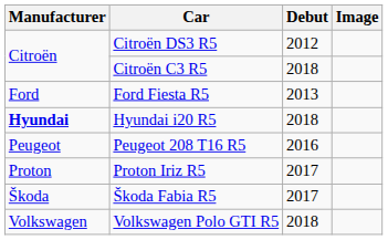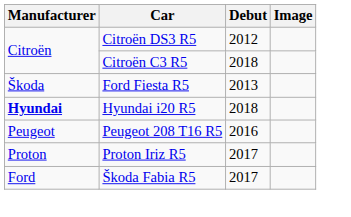 <table class="wikitable">
 <tr>
 <th>Manufacturer</th>
 <th>Car</th>
 <th>Debut</th>
 <th>Image</th>
 </tr>
 <tr>
 <td rowspan=2> <a href='#'>Citroën</a></td>
 <td><a href='#'>Citroën DS3 R5</a></td>
 <td>2012</td>
 <td></td>
 </tr>
 <tr>
 <td><a href='#'>Citroën C3 R5</a></td>
 <td>2018</td>
 <td></td>
 </tr>
 <tr>
-<td> <a href='#'>Ford</a></td>
+<td> <a href='#'>Škoda</a></td>
 <td><a href='#'>Ford Fiesta R5</a></td>
 <td>2013</td>
 <td></td>
 </tr>
 <tr>
 <td><strong> <a href='#'>Hyundai</a></strong></td>
 <td><a href='#'>Hyundai i20 R5</a></td>
 <td>2018</td>
 <td></td>
 </tr>
 <tr>
 <td> <a href='#'>Peugeot</a></td>
 <td><a href='#'>Peugeot 208 T16 R5</a></td>
 <td>2016</td>
 <td></td>
 </tr>
 <tr>
 <td> <a href='#'>Proton</a></td>
 <td><a href='#'>Proton Iriz R5</a></td>
 <td>2017</td>
 <td></td>
 </tr>
 <tr>
-<td> <a href='#'>Škoda</a></td>
+<td> <a href='#'>Ford</a></td>
 <td><a href='#'>Škoda Fabia R5</a></td>
 <td>2017</td>
 <td></td>
 </tr>
-<tr>
-<td> <a href='#'>Volkswagen</a></td>
-<td><a href='#'>Volkswagen Polo GTI R5</a></td>
-<td>2018</td>
-<td></td>
-</tr>
 </table>
